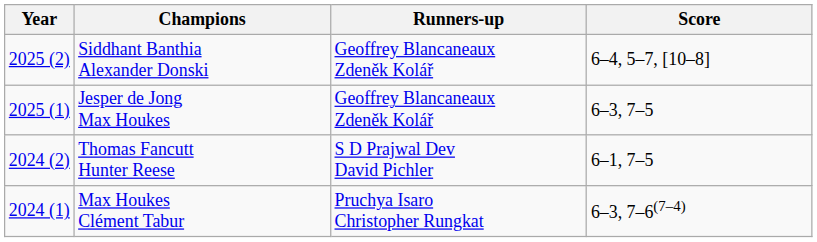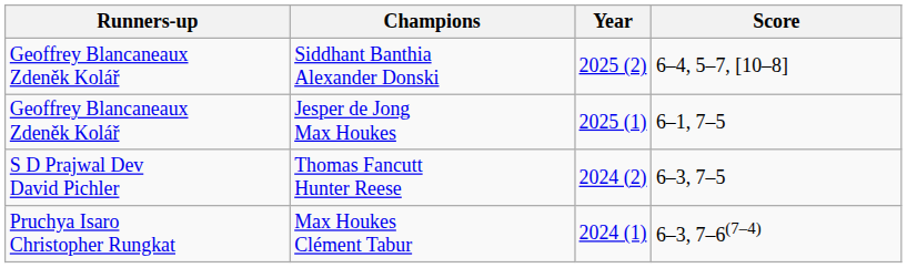 <table class="wikitable" style="font-size:90%">
 <tr>
+<th width="200">Runners-up</th>
+<th width="200">Champions</th>
 <th>Year</th>
-<th width="200">Champions</th>
-<th width="200">Runners-up</th>
 <th width="175">Score</th>
 </tr>
 <tr>
+<td> <a href='#'>Geoffrey Blancaneaux</a><br> <a href='#'>Zdeněk Kolář</a></td>
+<td> <a href='#'>Siddhant Banthia</a><br> <a href='#'>Alexander Donski</a></td>
 <td><a href='#'>2025 (2)</a></td>
-<td> <a href='#'>Siddhant Banthia</a><br> <a href='#'>Alexander Donski</a></td>
-<td> <a href='#'>Geoffrey Blancaneaux</a><br> <a href='#'>Zdeněk Kolář</a></td>
 <td>6–4, 5–7, [10–8]</td>
 </tr>
 <tr>
+<td> <a href='#'>Geoffrey Blancaneaux</a><br> <a href='#'>Zdeněk Kolář</a></td>
+<td> <a href='#'>Jesper de Jong</a><br> <a href='#'>Max Houkes</a></td>
 <td><a href='#'>2025 (1)</a></td>
-<td> <a href='#'>Jesper de Jong</a><br> <a href='#'>Max Houkes</a></td>
-<td> <a href='#'>Geoffrey Blancaneaux</a><br> <a href='#'>Zdeněk Kolář</a></td>
+<td>6–1, 7–5</td>
+</tr>
+<tr>
+<td> <a href='#'>S D Prajwal Dev</a><br> <a href='#'>David Pichler</a></td>
+<td> <a href='#'>Thomas Fancutt</a><br> <a href='#'>Hunter Reese</a></td>
+<td><a href='#'>2024 (2)</a></td>
 <td>6–3, 7–5</td>
 </tr>
 <tr>
-<td><a href='#'>2024 (2)</a></td>
-<td> <a href='#'>Thomas Fancutt</a><br> <a href='#'>Hunter Reese</a></td>
-<td> <a href='#'>S D Prajwal Dev</a><br> <a href='#'>David Pichler</a></td>
-<td>6–1, 7–5</td>
-</tr>
-<tr>
+<td> <a href='#'>Pruchya Isaro</a><br> <a href='#'>Christopher Rungkat</a></td>
+<td> <a href='#'>Max Houkes</a><br> <a href='#'>Clément Tabur</a></td>
 <td><a href='#'>2024 (1)</a></td>
-<td> <a href='#'>Max Houkes</a><br> <a href='#'>Clément Tabur</a></td>
-<td> <a href='#'>Pruchya Isaro</a><br> <a href='#'>Christopher Rungkat</a></td>
 <td>6–3, 7–6<sup>(7–4)</sup></td>
 </tr>
 </table>
